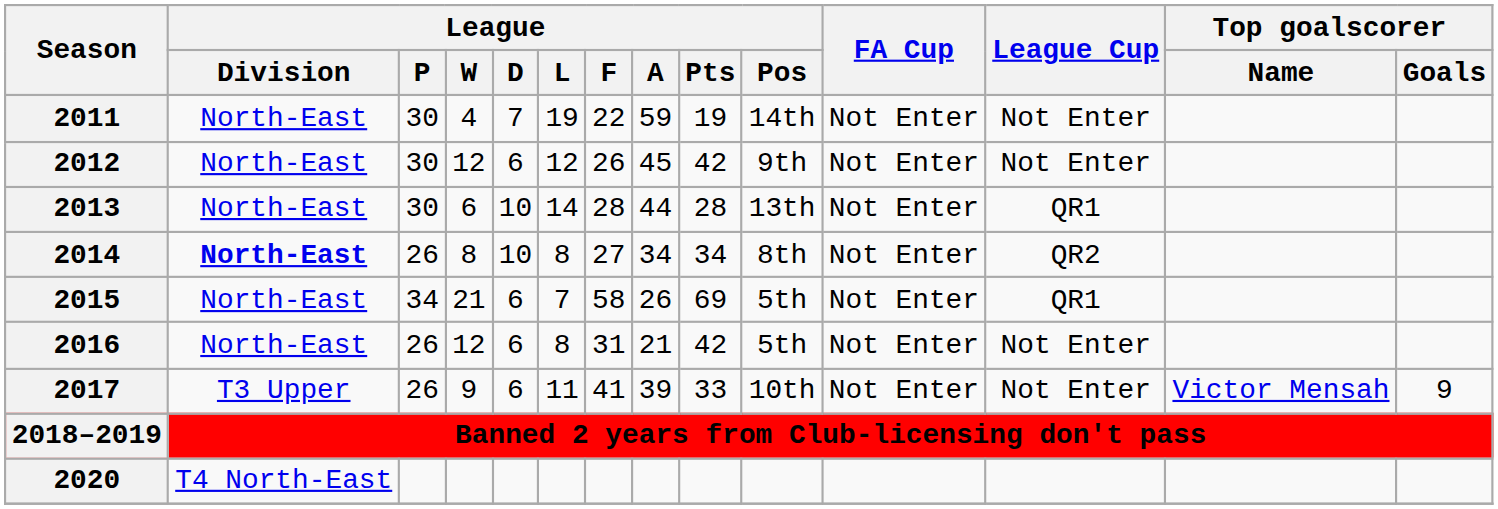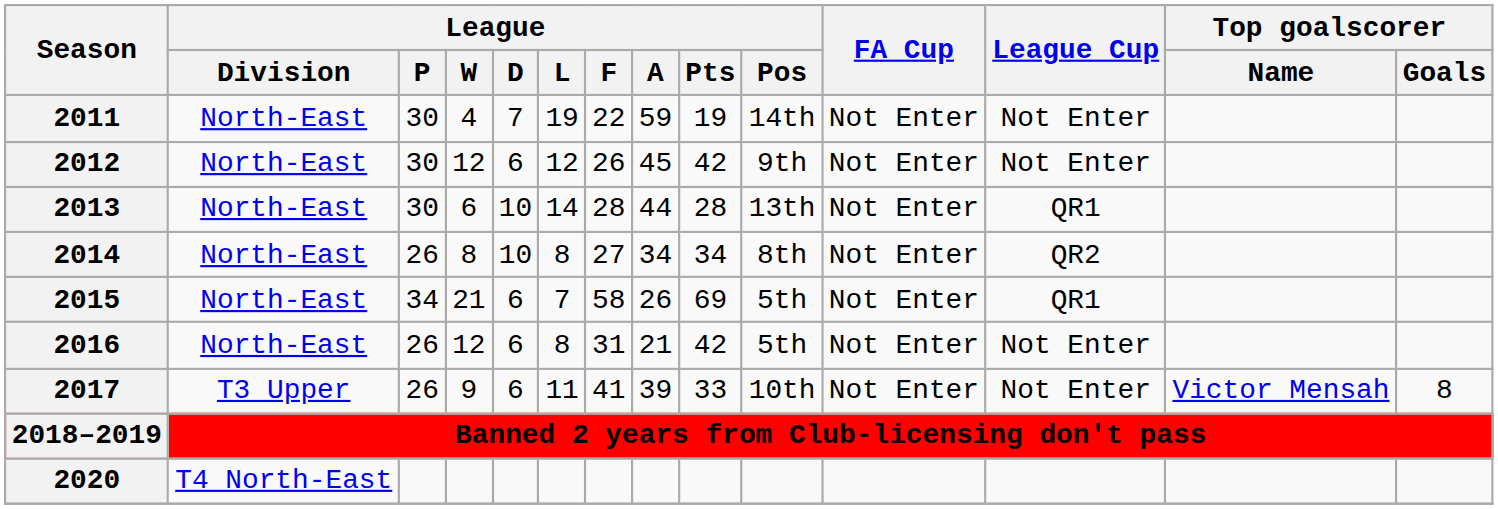 <table class="wikitable" style="text-align: center">
 <tr>
 <th rowspan=2>Season</th>
 <th colspan=9>League</th>
 <th rowspan=2><a href='#'>FA Cup</a></th>
 <th rowspan=2><a href='#'>League Cup</a></th>
 <th colspan=2>Top goalscorer</th>
 </tr>
 <tr>
 <th>Division</th>
 <th>P</th>
 <th>W</th>
 <th>D</th>
 <th>L</th>
 <th>F</th>
 <th>A</th>
 <th>Pts</th>
 <th>Pos</th>
 <th>Name</th>
 <th>Goals</th>
 </tr>
 <tr>
 <th>2011</th>
 <td><a href='#'>North-East</a></td>
 <td>30</td>
 <td>4</td>
 <td>7</td>
 <td>19</td>
 <td>22</td>
 <td>59</td>
 <td>19</td>
 <td>14th</td>
 <td>Not Enter</td>
 <td>Not Enter</td>
 <td></td>
 <td></td>
 </tr>
 <tr>
 <th>2012</th>
 <td><a href='#'>North-East</a></td>
 <td>30</td>
 <td>12</td>
 <td>6</td>
 <td>12</td>
 <td>26</td>
 <td>45</td>
 <td>42</td>
 <td>9th</td>
 <td>Not Enter</td>
 <td>Not Enter</td>
 <td></td>
 <td></td>
 </tr>
 <tr>
 <th>2013</th>
 <td><a href='#'>North-East</a></td>
 <td>30</td>
 <td>6</td>
 <td>10</td>
 <td>14</td>
 <td>28</td>
 <td>44</td>
 <td>28</td>
 <td>13th</td>
 <td>Not Enter</td>
 <td>QR1</td>
 <td></td>
 <td></td>
 </tr>
 <tr>
 <th>2014</th>
-<td><strong><a href='#'>North-East</a></strong></td>
+<td><a href='#'>North-East</a></td>
 <td>26</td>
 <td>8</td>
 <td>10</td>
 <td>8</td>
 <td>27</td>
 <td>34</td>
 <td>34</td>
 <td>8th</td>
 <td>Not Enter</td>
 <td>QR2</td>
 <td></td>
 <td></td>
 </tr>
 <tr>
 <th>2015</th>
 <td><a href='#'>North-East</a></td>
 <td>34</td>
 <td>21</td>
 <td>6</td>
 <td>7</td>
 <td>58</td>
 <td>26</td>
 <td>69</td>
 <td>5th</td>
 <td>Not Enter</td>
 <td>QR1</td>
 <td></td>
 <td></td>
 </tr>
 <tr>
 <th>2016</th>
 <td><a href='#'>North-East</a></td>
 <td>26</td>
 <td>12</td>
 <td>6</td>
 <td>8</td>
 <td>31</td>
 <td>21</td>
 <td>42</td>
 <td>5th</td>
 <td>Not Enter</td>
 <td>Not Enter</td>
 <td></td>
 <td></td>
 </tr>
 <tr>
 <th>2017</th>
 <td><a href='#'>T3 Upper</a></td>
 <td>26</td>
 <td>9</td>
 <td>6</td>
 <td>11</td>
 <td>41</td>
 <td>39</td>
 <td>33</td>
 <td>10th</td>
 <td>Not Enter</td>
 <td>Not Enter</td>
 <td><a href='#'>Victor Mensah</a></td>
-<td>9</td>
+<td>8</td>
 </tr>
 <tr bgcolor=red>
 <th>2018–2019</th>
 <td colspan=16><strong>Banned 2 years from Club-licensing don't pass</strong></td>
 </tr>
 <tr>
 <th>2020</th>
 <td><a href='#'>T4 North-East</a></td>
 <td></td>
 <td></td>
 <td></td>
 <td></td>
 <td></td>
 <td></td>
 <td></td>
 <td></td>
 <td></td>
 <td></td>
 <td></td>
 <td></td>
 </tr>
 <tr>
 </tr>
 </table>
